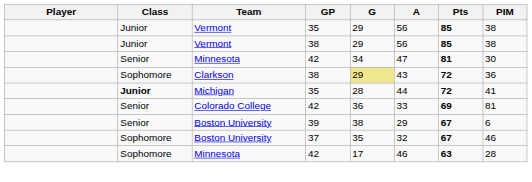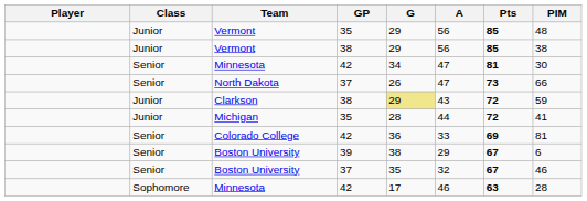 <table class="wikitable sortable">
 <tr>
 <th style="width: 11em;">Player</th>
 <th style="width: 7em;">Class</th>
 <th style="width: 11em;">Team</th>
 <th style="width: 4em;">GP</th>
 <th style="width: 4em;">G</th>
 <th style="width: 4em;">A</th>
 <th style="width: 4em;">Pts</th>
 <th style="width: 4em;">PIM</th>
 </tr>
 <tr>
 <td></td>
 <td>Junior</td>
 <td><a href='#'>Vermont</a></td>
 <td>35</td>
 <td>29</td>
 <td>56</td>
 <td><strong>85</strong></td>
-<td>38</td>
+<td>48</td>
 </tr>
 <tr>
 <td></td>
 <td>Junior</td>
 <td><a href='#'>Vermont</a></td>
 <td>38</td>
 <td>29</td>
 <td>56</td>
 <td><strong>85</strong></td>
 <td>38</td>
 </tr>
 <tr>
 <td></td>
 <td>Senior</td>
 <td><a href='#'>Minnesota</a></td>
 <td>42</td>
 <td>34</td>
 <td>47</td>
 <td><strong>81</strong></td>
 <td>30</td>
 </tr>
 <tr>
 <td></td>
-<td>Sophomore</td>
+<td>Senior</td>
+<td><a href='#'>North Dakota</a></td>
+<td>37</td>
+<td>26</td>
+<td>47</td>
+<td><strong>73</strong></td>
+<td>66</td>
+</tr>
+<tr>
+<td></td>
+<td>Junior</td>
 <td><a href='#'>Clarkson</a></td>
 <td>38</td>
 <td style="background: khaki;">29</td>
 <td>43</td>
 <td><strong>72</strong></td>
-<td>36</td>
+<td>59</td>
 </tr>
 <tr>
 <td></td>
-<td><strong>Junior</strong></td>
+<td>Junior</td>
 <td><a href='#'>Michigan</a></td>
 <td>35</td>
 <td>28</td>
 <td>44</td>
 <td><strong>72</strong></td>
 <td>41</td>
 </tr>
 <tr>
 <td></td>
 <td>Senior</td>
 <td><a href='#'>Colorado College</a></td>
 <td>42</td>
 <td>36</td>
 <td>33</td>
 <td><strong>69</strong></td>
 <td>81</td>
 </tr>
 <tr>
 <td></td>
 <td>Senior</td>
 <td><a href='#'>Boston University</a></td>
 <td>39</td>
 <td>38</td>
 <td>29</td>
 <td><strong>67</strong></td>
 <td>6</td>
 </tr>
 <tr>
 <td></td>
-<td>Sophomore</td>
+<td>Senior</td>
 <td><a href='#'>Boston University</a></td>
 <td>37</td>
 <td>35</td>
 <td>32</td>
 <td><strong>67</strong></td>
 <td>46</td>
 </tr>
 <tr>
 <td></td>
 <td>Sophomore</td>
 <td><a href='#'>Minnesota</a></td>
 <td>42</td>
 <td>17</td>
 <td>46</td>
 <td><strong>63</strong></td>
 <td>28</td>
 </tr>
 </table>
